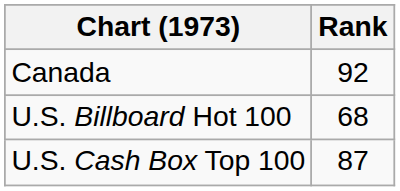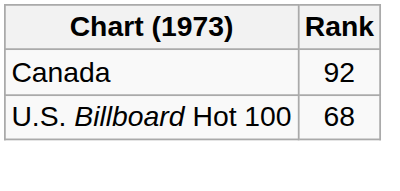 <table class="wikitable sortable">
 <tr>
 <th>Chart (1973)</th>
 <th>Rank</th>
 </tr>
 <tr>
 <td>Canada</td>
 <td style="text-align:center;">92</td>
 </tr>
 <tr>
 <td>U.S. <em>Billboard</em> Hot 100</td>
 <td style="text-align:center;">68</td>
 </tr>
-<tr>
-<td>U.S. <em>Cash Box</em> Top 100</td>
-<td style="text-align:center;">87</td>
-</tr>
 </table>
